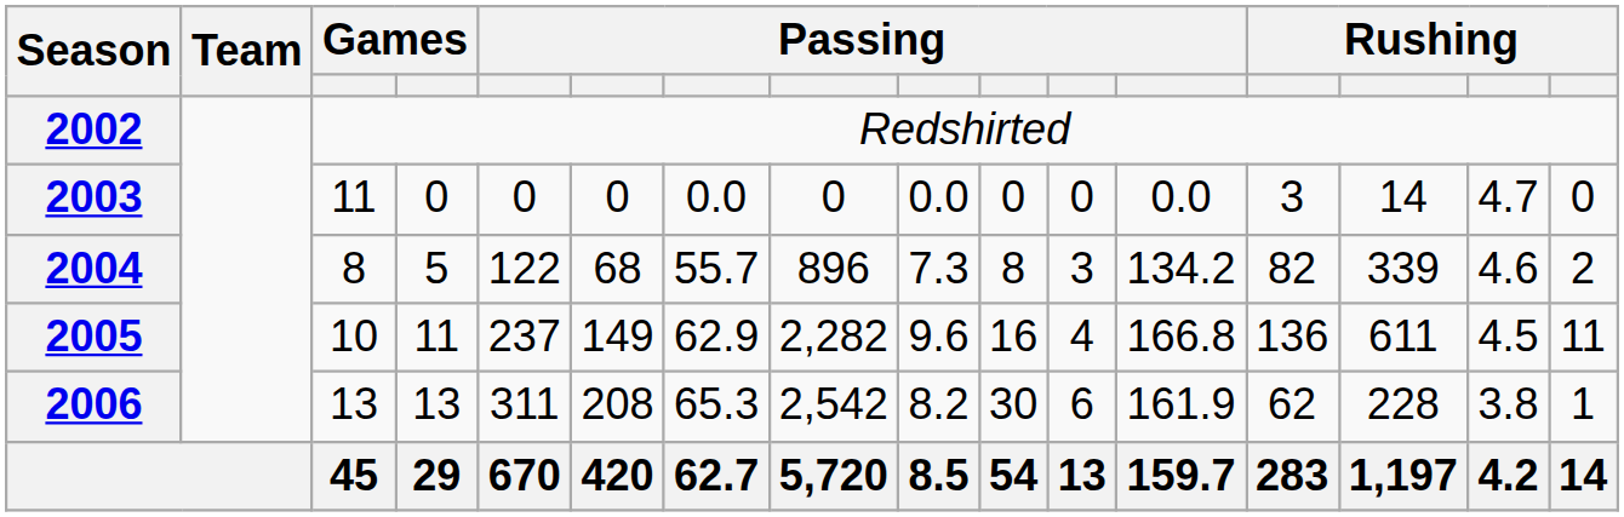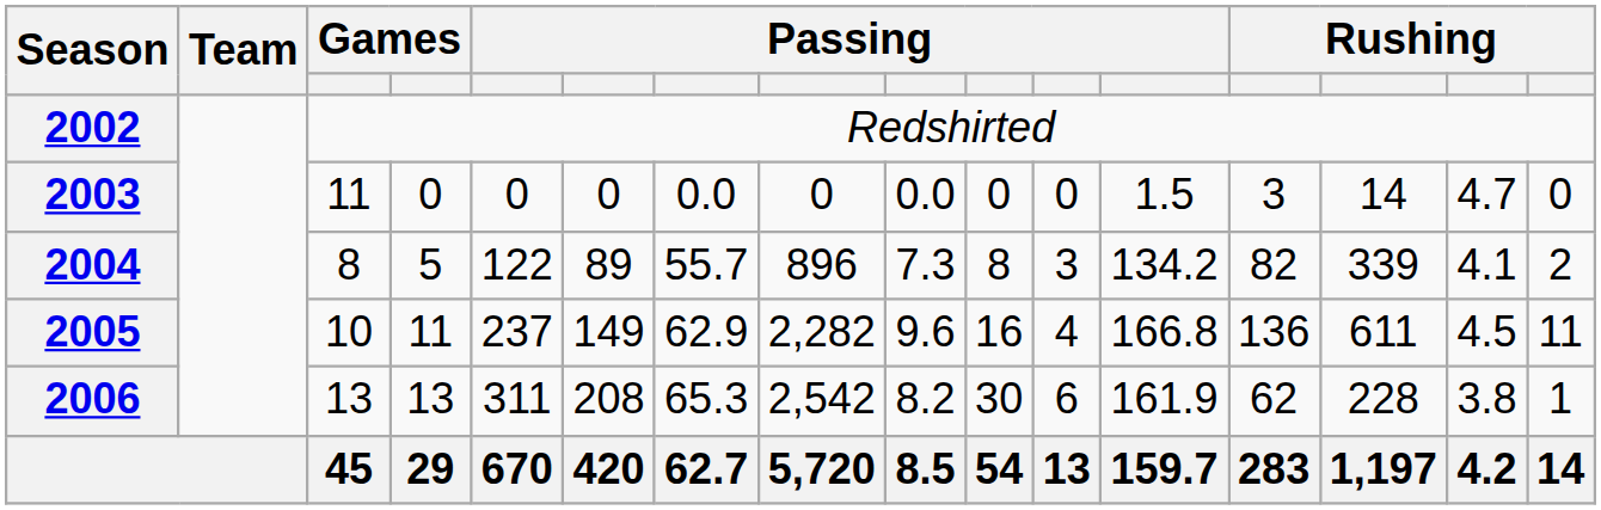 <table class="wikitable" style="text-align:center;">
 <tr>
 <th rowspan="2">Season</th>
 <th rowspan="2">Team</th>
 <th colspan="2">Games</th>
 <th colspan="8">Passing</th>
 <th colspan="4">Rushing</th>
 </tr>
 <tr>
 <th></th>
 <th></th>
 <th></th>
 <th></th>
 <th></th>
 <th></th>
 <th></th>
 <th></th>
 <th></th>
 <th></th>
 <th></th>
 <th></th>
 <th></th>
 <th></th>
 </tr>
 <tr>
 <th><a href='#'>2002</a></th>
 <td rowspan="5" style=></td>
 <td colspan="15"> <em>Redshirted</em></td>
 </tr>
 <tr>
 <th><a href='#'>2003</a></th>
 <td>11</td>
 <td>0</td>
 <td>0</td>
 <td>0</td>
 <td>0.0</td>
 <td>0</td>
 <td>0.0</td>
 <td>0</td>
 <td>0</td>
-<td>0.0</td>
+<td>1.5</td>
 <td>3</td>
 <td>14</td>
 <td>4.7</td>
 <td>0</td>
 </tr>
 <tr>
 <th><a href='#'>2004</a></th>
 <td>8</td>
 <td>5</td>
 <td>122</td>
-<td>68</td>
+<td>89</td>
 <td>55.7</td>
 <td>896</td>
 <td>7.3</td>
 <td>8</td>
 <td>3</td>
 <td>134.2</td>
 <td>82</td>
 <td>339</td>
-<td>4.6</td>
+<td>4.1</td>
 <td>2</td>
 </tr>
 <tr>
 <th><a href='#'>2005</a></th>
 <td>10</td>
 <td>11</td>
 <td>237</td>
 <td>149</td>
 <td>62.9</td>
 <td>2,282</td>
 <td>9.6</td>
 <td>16</td>
 <td>4</td>
 <td>166.8</td>
 <td>136</td>
 <td>611</td>
 <td>4.5</td>
 <td>11</td>
 </tr>
 <tr>
 <th><a href='#'>2006</a></th>
 <td>13</td>
 <td>13</td>
 <td>311</td>
 <td>208</td>
 <td>65.3</td>
 <td>2,542</td>
 <td>8.2</td>
 <td>30</td>
 <td>6</td>
 <td>161.9</td>
 <td>62</td>
 <td>228</td>
 <td>3.8</td>
 <td>1</td>
 </tr>
 <tr>
 <th colspan="2"></th>
 <th>45</th>
 <th>29</th>
 <th>670</th>
 <th>420</th>
 <th>62.7</th>
 <th>5,720</th>
 <th>8.5</th>
 <th>54</th>
 <th>13</th>
 <th>159.7</th>
 <th>283</th>
 <th>1,197</th>
 <th>4.2</th>
 <th>14</th>
 </tr>
 </table>
